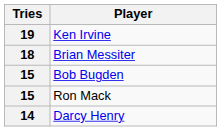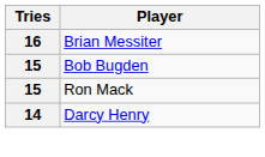 <table class="wikitable" style="text-align:left;">
 <tr>
 <th width=50>Tries</th>
 <th width=200>Player</th>
 </tr>
 <tr>
-<th>19</th>
-<td> <a href='#'>Ken Irvine</a></td>
-</tr>
-<tr>
-<th>18</th>
+<th>16</th>
 <td> <a href='#'>Brian Messiter</a></td>
 </tr>
 <tr>
 <th>15</th>
 <td> <a href='#'>Bob Bugden</a></td>
 </tr>
 <tr>
 <th>15</th>
 <td> Ron Mack</td>
 </tr>
 <tr>
 <th>14</th>
 <td> <a href='#'>Darcy Henry</a></td>
 </tr>
 </table>
